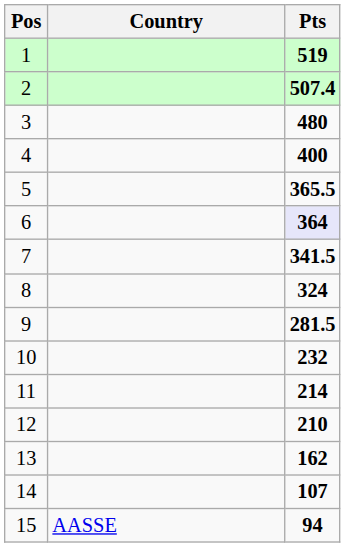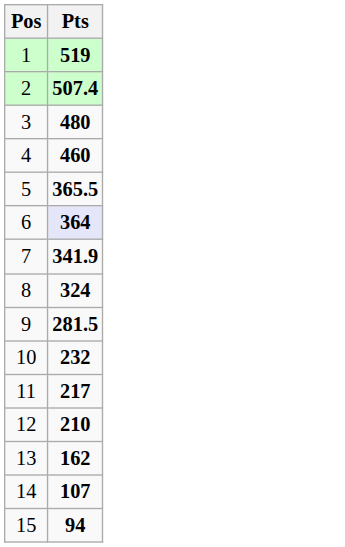 <table class="wikitable" style="text-align: center; font-size:95%">
 <tr>
 <th width="25">Pos</th>
-<th width="170">Country</th>
 <th width="25">Pts</th>
 </tr>
 <tr bgcolor=ccffcc>
 <td>1</td>
-<td align="left"></td>
 <td><strong>519</strong></td>
 </tr>
 <tr bgcolor=ccffcc>
 <td>2</td>
-<td align="left"></td>
 <td><strong>507.4</strong></td>
 </tr>
 <tr>
 <td>3</td>
-<td align="left"></td>
 <td><strong>480</strong></td>
 </tr>
 <tr>
 <td>4</td>
-<td align="left"></td>
-<td><strong>400</strong></td>
+<td><strong>460</strong></td>
 </tr>
 <tr>
 <td>5</td>
-<td align="left"></td>
 <td><strong>365.5</strong></td>
 </tr>
 <tr>
 <td>6</td>
-<td align="left"></td>
 <td style="background: lavender;"><strong>364</strong></td>
 </tr>
 <tr>
 <td>7</td>
-<td align="left"></td>
-<td><strong>341.5</strong></td>
+<td><strong>341.9</strong></td>
 </tr>
 <tr>
 <td>8</td>
-<td align="left"></td>
 <td><strong>324</strong></td>
 </tr>
 <tr>
 <td>9</td>
-<td align="left"></td>
 <td><strong>281.5</strong></td>
 </tr>
 <tr>
 <td>10</td>
-<td align="left"></td>
 <td><strong>232</strong></td>
 </tr>
 <tr>
 <td>11</td>
-<td align="left"></td>
-<td><strong>214</strong></td>
+<td><strong>217</strong></td>
 </tr>
 <tr>
 <td>12</td>
-<td align="left"></td>
 <td><strong>210</strong></td>
 </tr>
 <tr>
 <td>13</td>
-<td align="left"></td>
 <td><strong>162</strong></td>
 </tr>
 <tr>
 <td>14</td>
-<td align="left"></td>
 <td><strong>107</strong></td>
 </tr>
 <tr>
 <td>15</td>
-<td align="left"> <a href='#'>AASSE</a></td>
 <td><strong>94</strong></td>
 </tr>
 </table>
